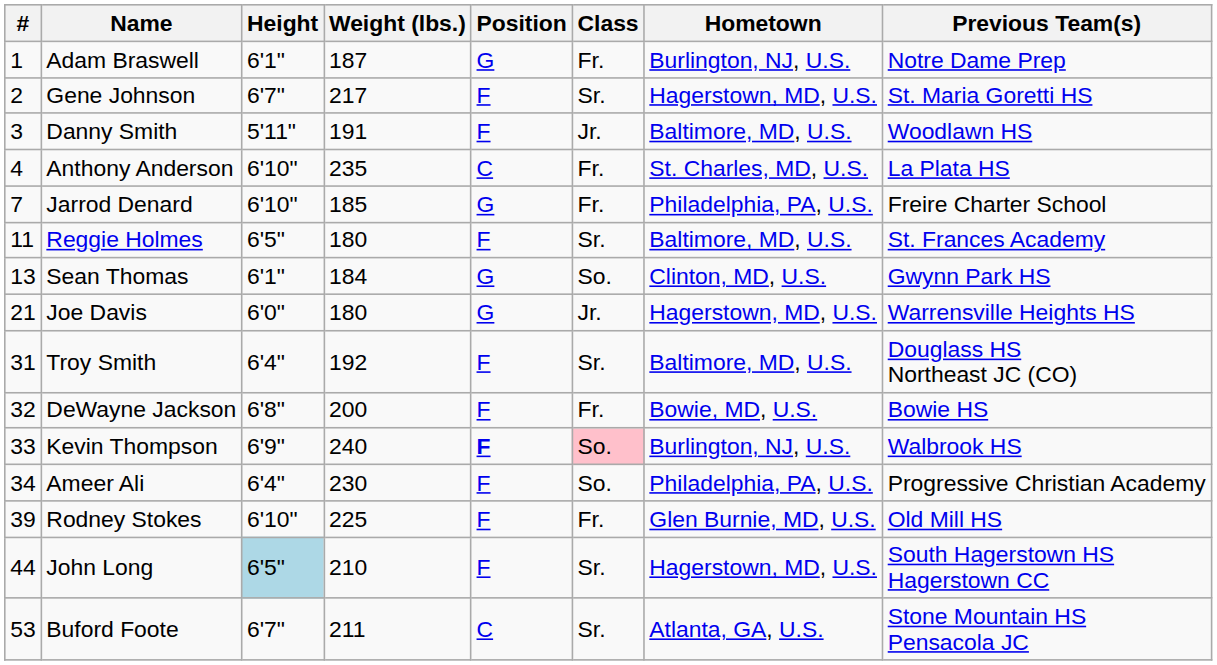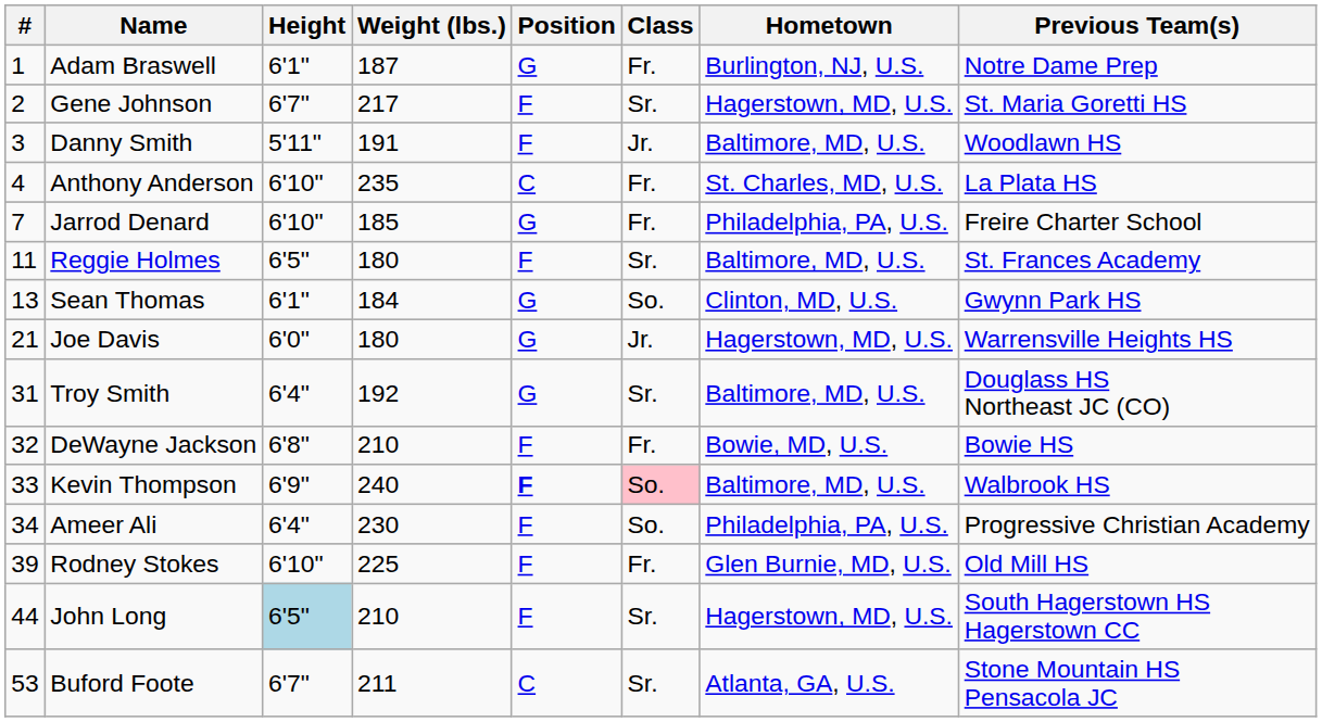 <table class="wikitable" style="font-size: 90%">
 <tr>
 <th>#</th>
 <th>Name</th>
 <th>Height</th>
 <th>Weight (lbs.)</th>
 <th>Position</th>
 <th>Class</th>
 <th>Hometown</th>
 <th>Previous Team(s)</th>
 </tr>
 <tr>
 <td>1</td>
 <td>Adam Braswell</td>
 <td>6'1"</td>
 <td>187</td>
 <td><a href='#'>G</a></td>
 <td>Fr.</td>
 <td><a href='#'>Burlington, NJ</a>, <a href='#'>U.S.</a></td>
 <td><a href='#'>Notre Dame Prep</a></td>
 </tr>
 <tr>
 <td>2</td>
 <td>Gene Johnson</td>
 <td>6'7"</td>
 <td>217</td>
 <td><a href='#'>F</a></td>
 <td>Sr.</td>
 <td><a href='#'>Hagerstown, MD</a>, <a href='#'>U.S.</a></td>
 <td><a href='#'>St. Maria Goretti HS</a></td>
 </tr>
 <tr>
 <td>3</td>
 <td>Danny Smith</td>
 <td>5'11"</td>
 <td>191</td>
 <td><a href='#'>F</a></td>
 <td>Jr.</td>
 <td><a href='#'>Baltimore, MD</a>, <a href='#'>U.S.</a></td>
 <td><a href='#'>Woodlawn HS</a></td>
 </tr>
 <tr>
 <td>4</td>
 <td>Anthony Anderson</td>
 <td>6'10"</td>
 <td>235</td>
 <td><a href='#'>C</a></td>
 <td>Fr.</td>
 <td><a href='#'>St. Charles, MD</a>, <a href='#'>U.S.</a></td>
 <td><a href='#'>La Plata HS</a></td>
 </tr>
 <tr>
 <td>7</td>
 <td>Jarrod Denard</td>
 <td>6'10"</td>
 <td>185</td>
 <td><a href='#'>G</a></td>
 <td>Fr.</td>
 <td><a href='#'>Philadelphia, PA</a>, <a href='#'>U.S.</a></td>
 <td>Freire Charter School</td>
 </tr>
 <tr>
 <td>11</td>
 <td><a href='#'>Reggie Holmes</a></td>
 <td>6'5"</td>
 <td>180</td>
 <td><a href='#'>F</a></td>
 <td>Sr.</td>
 <td><a href='#'>Baltimore, MD</a>, <a href='#'>U.S.</a></td>
 <td><a href='#'>St. Frances Academy</a></td>
 </tr>
 <tr>
 <td>13</td>
 <td>Sean Thomas</td>
 <td>6'1"</td>
 <td>184</td>
 <td><a href='#'>G</a></td>
 <td>So.</td>
 <td><a href='#'>Clinton, MD</a>, <a href='#'>U.S.</a></td>
 <td><a href='#'>Gwynn Park HS</a></td>
 </tr>
 <tr>
 <td>21</td>
 <td>Joe Davis</td>
 <td>6'0"</td>
 <td>180</td>
 <td><a href='#'>G</a></td>
 <td>Jr.</td>
 <td><a href='#'>Hagerstown, MD</a>, <a href='#'>U.S.</a></td>
 <td><a href='#'>Warrensville Heights HS</a></td>
 </tr>
 <tr>
 <td>31</td>
 <td>Troy Smith</td>
 <td>6'4"</td>
 <td>192</td>
-<td><a href='#'>F</a></td>
+<td><a href='#'>G</a></td>
 <td>Sr.</td>
 <td><a href='#'>Baltimore, MD</a>, <a href='#'>U.S.</a></td>
 <td><a href='#'>Douglass HS</a><br>Northeast JC (CO)</td>
 </tr>
 <tr>
 <td>32</td>
 <td>DeWayne Jackson</td>
 <td>6'8"</td>
-<td>200</td>
+<td>210</td>
 <td><a href='#'>F</a></td>
 <td>Fr.</td>
 <td><a href='#'>Bowie, MD</a>, <a href='#'>U.S.</a></td>
 <td><a href='#'>Bowie HS</a></td>
 </tr>
 <tr>
 <td>33</td>
 <td>Kevin Thompson</td>
 <td>6'9"</td>
 <td>240</td>
 <td><strong><a href='#'>F</a></strong></td>
 <td style="background: pink;">So.</td>
-<td><a href='#'>Burlington, NJ</a>, <a href='#'>U.S.</a></td>
+<td><a href='#'>Baltimore, MD</a>, <a href='#'>U.S.</a></td>
 <td><a href='#'>Walbrook HS</a></td>
 </tr>
 <tr>
 <td>34</td>
 <td>Ameer Ali</td>
 <td>6'4"</td>
 <td>230</td>
 <td><a href='#'>F</a></td>
 <td>So.</td>
 <td><a href='#'>Philadelphia, PA</a>, <a href='#'>U.S.</a></td>
 <td>Progressive Christian Academy</td>
 </tr>
 <tr>
 <td>39</td>
 <td>Rodney Stokes</td>
 <td>6'10"</td>
 <td>225</td>
 <td><a href='#'>F</a></td>
 <td>Fr.</td>
 <td><a href='#'>Glen Burnie, MD</a>, <a href='#'>U.S.</a></td>
 <td><a href='#'>Old Mill HS</a></td>
 </tr>
 <tr>
 <td>44</td>
 <td>John Long</td>
 <td style="background: lightblue;">6'5"</td>
 <td>210</td>
 <td><a href='#'>F</a></td>
 <td>Sr.</td>
 <td><a href='#'>Hagerstown, MD</a>, <a href='#'>U.S.</a></td>
 <td><a href='#'>South Hagerstown HS</a><br><a href='#'>Hagerstown CC</a></td>
 </tr>
 <tr>
 <td>53</td>
 <td>Buford Foote</td>
 <td>6'7"</td>
 <td>211</td>
 <td><a href='#'>C</a></td>
 <td>Sr.</td>
 <td><a href='#'>Atlanta, GA</a>, <a href='#'>U.S.</a></td>
 <td><a href='#'>Stone Mountain HS</a><br><a href='#'>Pensacola JC</a></td>
 </tr>
 </table>
